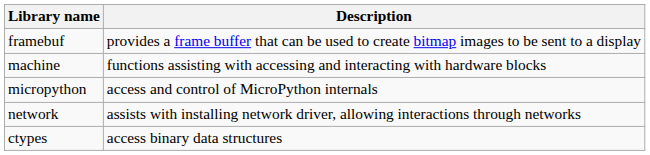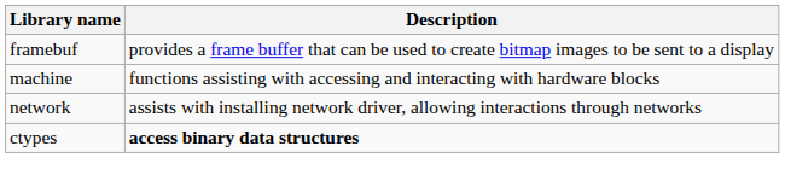 <table class="wikitable">
 <tr>
 <th>Library name</th>
 <th>Description</th>
 </tr>
 <tr>
 <td>framebuf</td>
 <td>provides a <a href='#'>frame buffer</a> that can be used to create <a href='#'>bitmap</a> images to be sent to a display</td>
 </tr>
 <tr>
 <td>machine</td>
 <td>functions assisting with accessing and interacting with hardware blocks</td>
 </tr>
 <tr>
-<td>micropython</td>
-<td>access and control of MicroPython internals</td>
-</tr>
-<tr>
 <td>network</td>
 <td>assists with installing network driver, allowing interactions through networks</td>
 </tr>
 <tr>
 <td>ctypes</td>
-<td>access binary data structures</td>
+<td><strong>access binary data structures</strong></td>
 </tr>
 </table>
